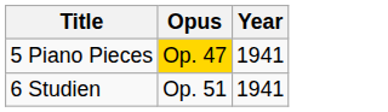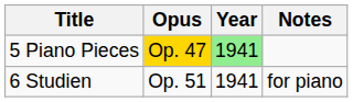 <table class="wikitable">
 <tr>
 <th>Title</th>
 <th>Opus</th>
 <th>Year</th>
+<th>Notes</th>
 </tr>
 <tr>
 <td>5 Piano Pieces</td>
 <td style="background: gold;">Op. 47</td>
-<td>1941</td>
+<td style="background: lightgreen;">1941</td>
+<td></td>
 </tr>
 <tr>
 <td>6 Studien</td>
 <td>Op. 51</td>
 <td>1941</td>
+<td>for piano</td>
 </tr>
 </table>
